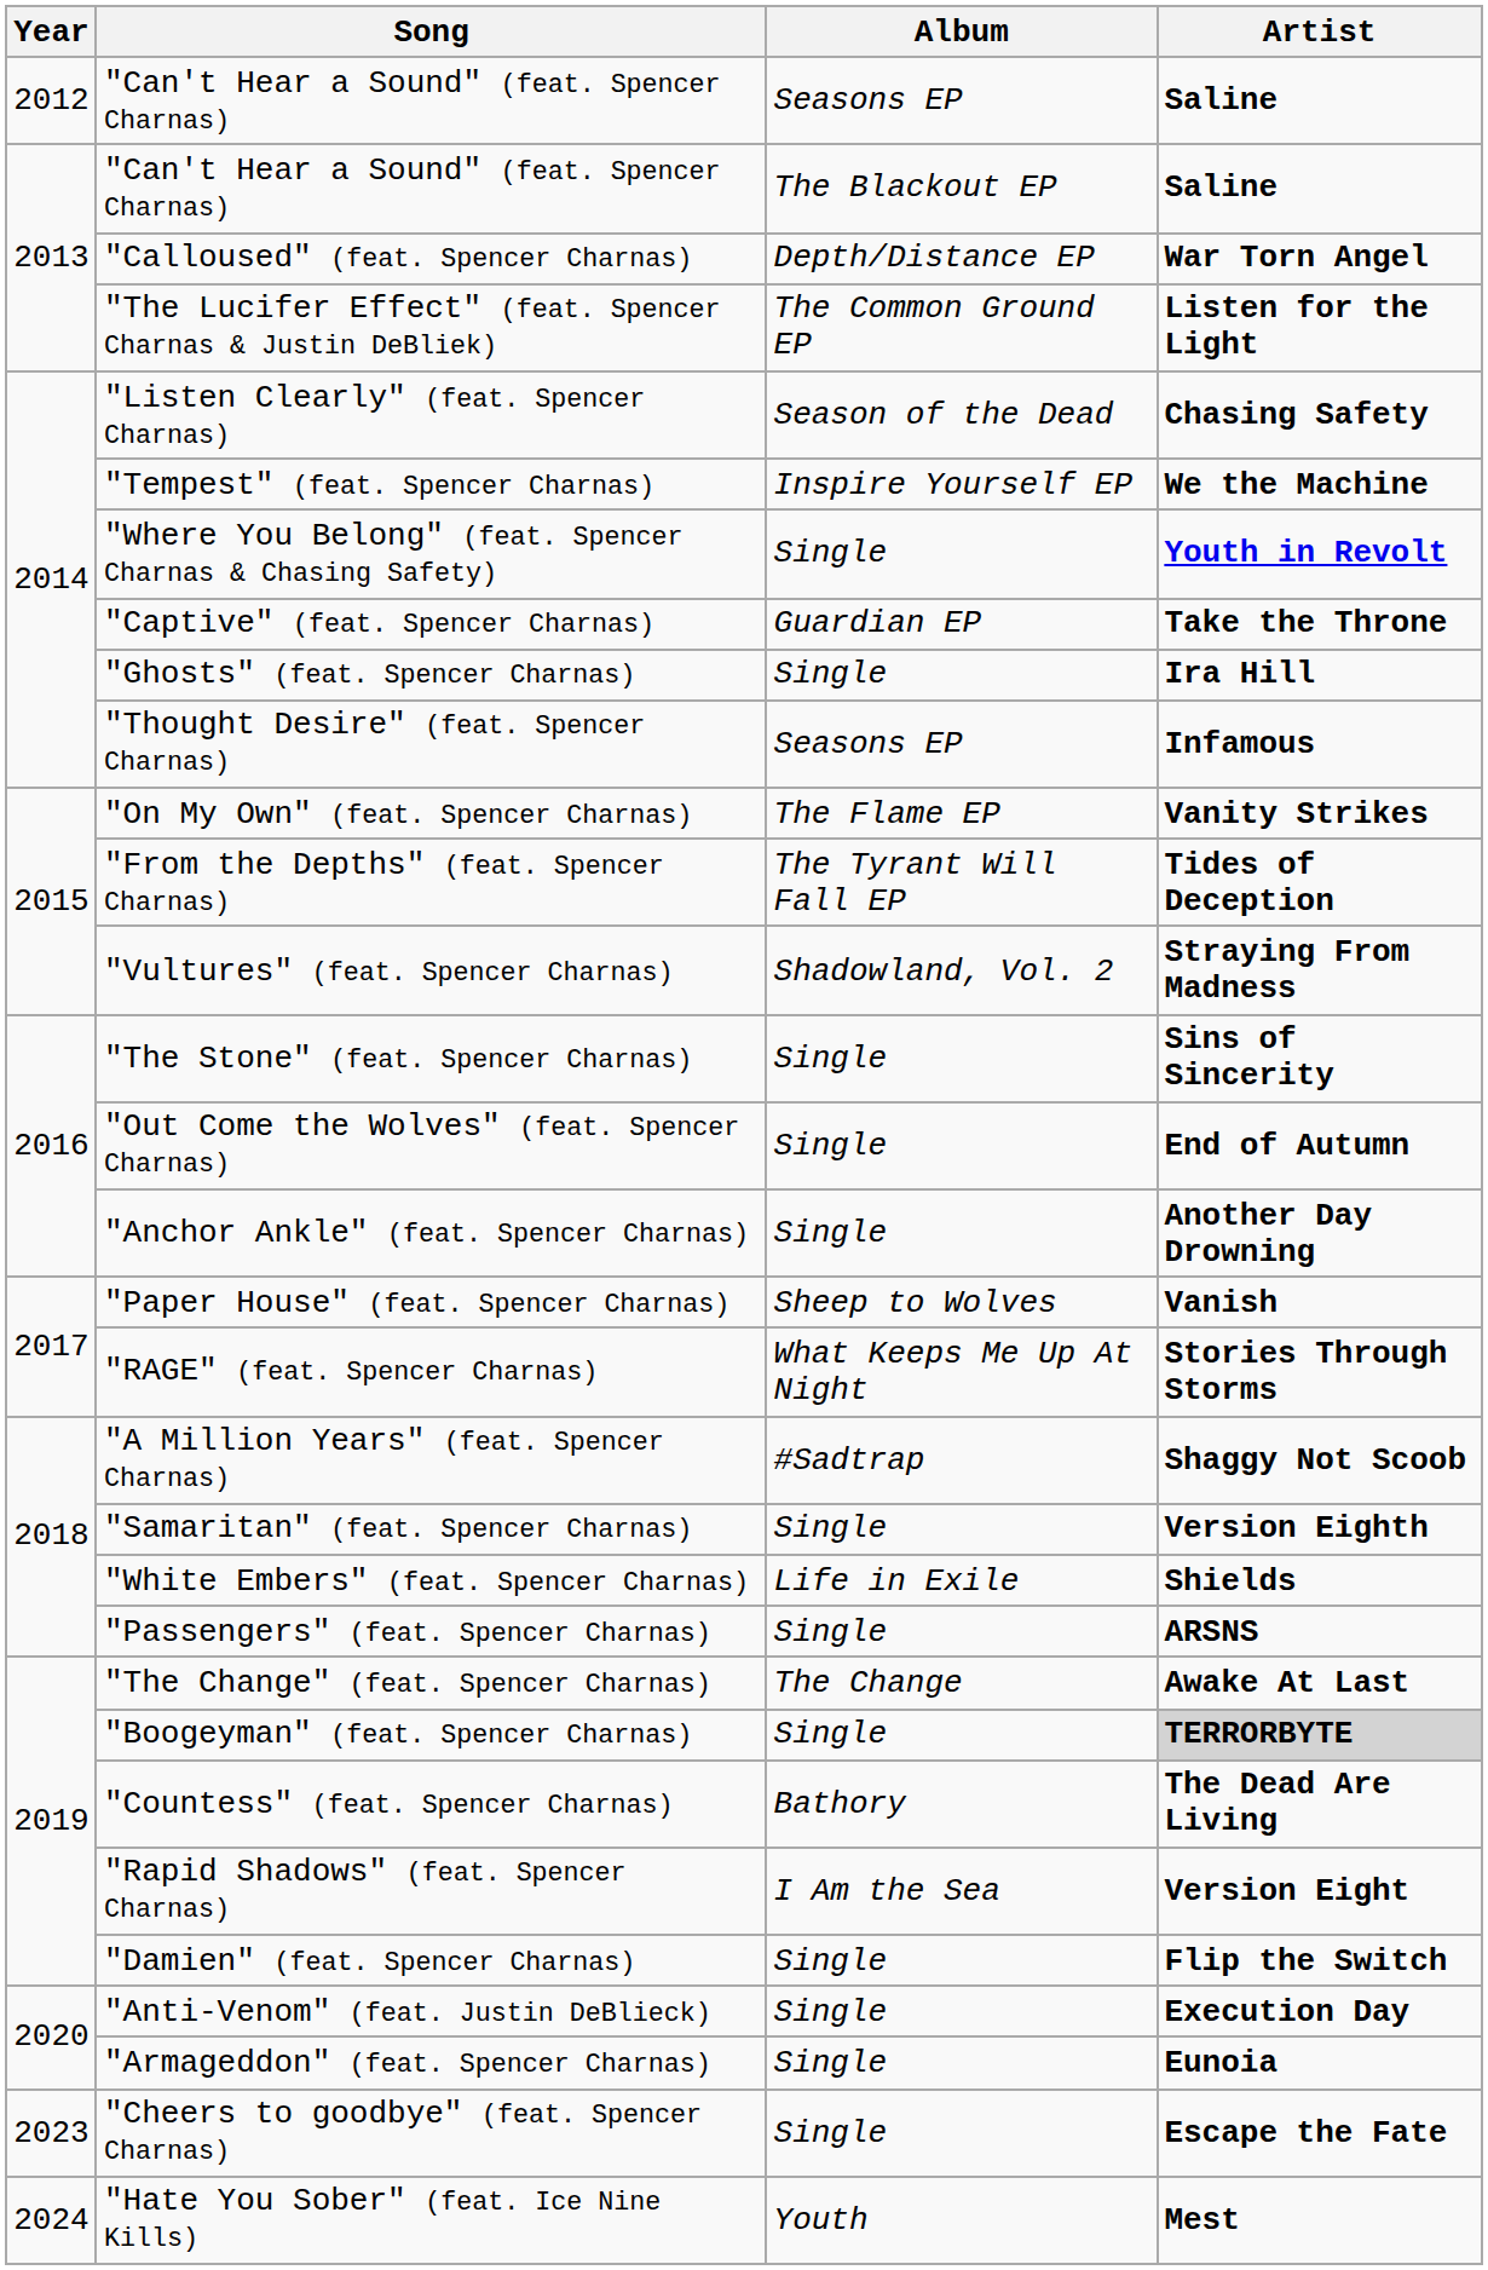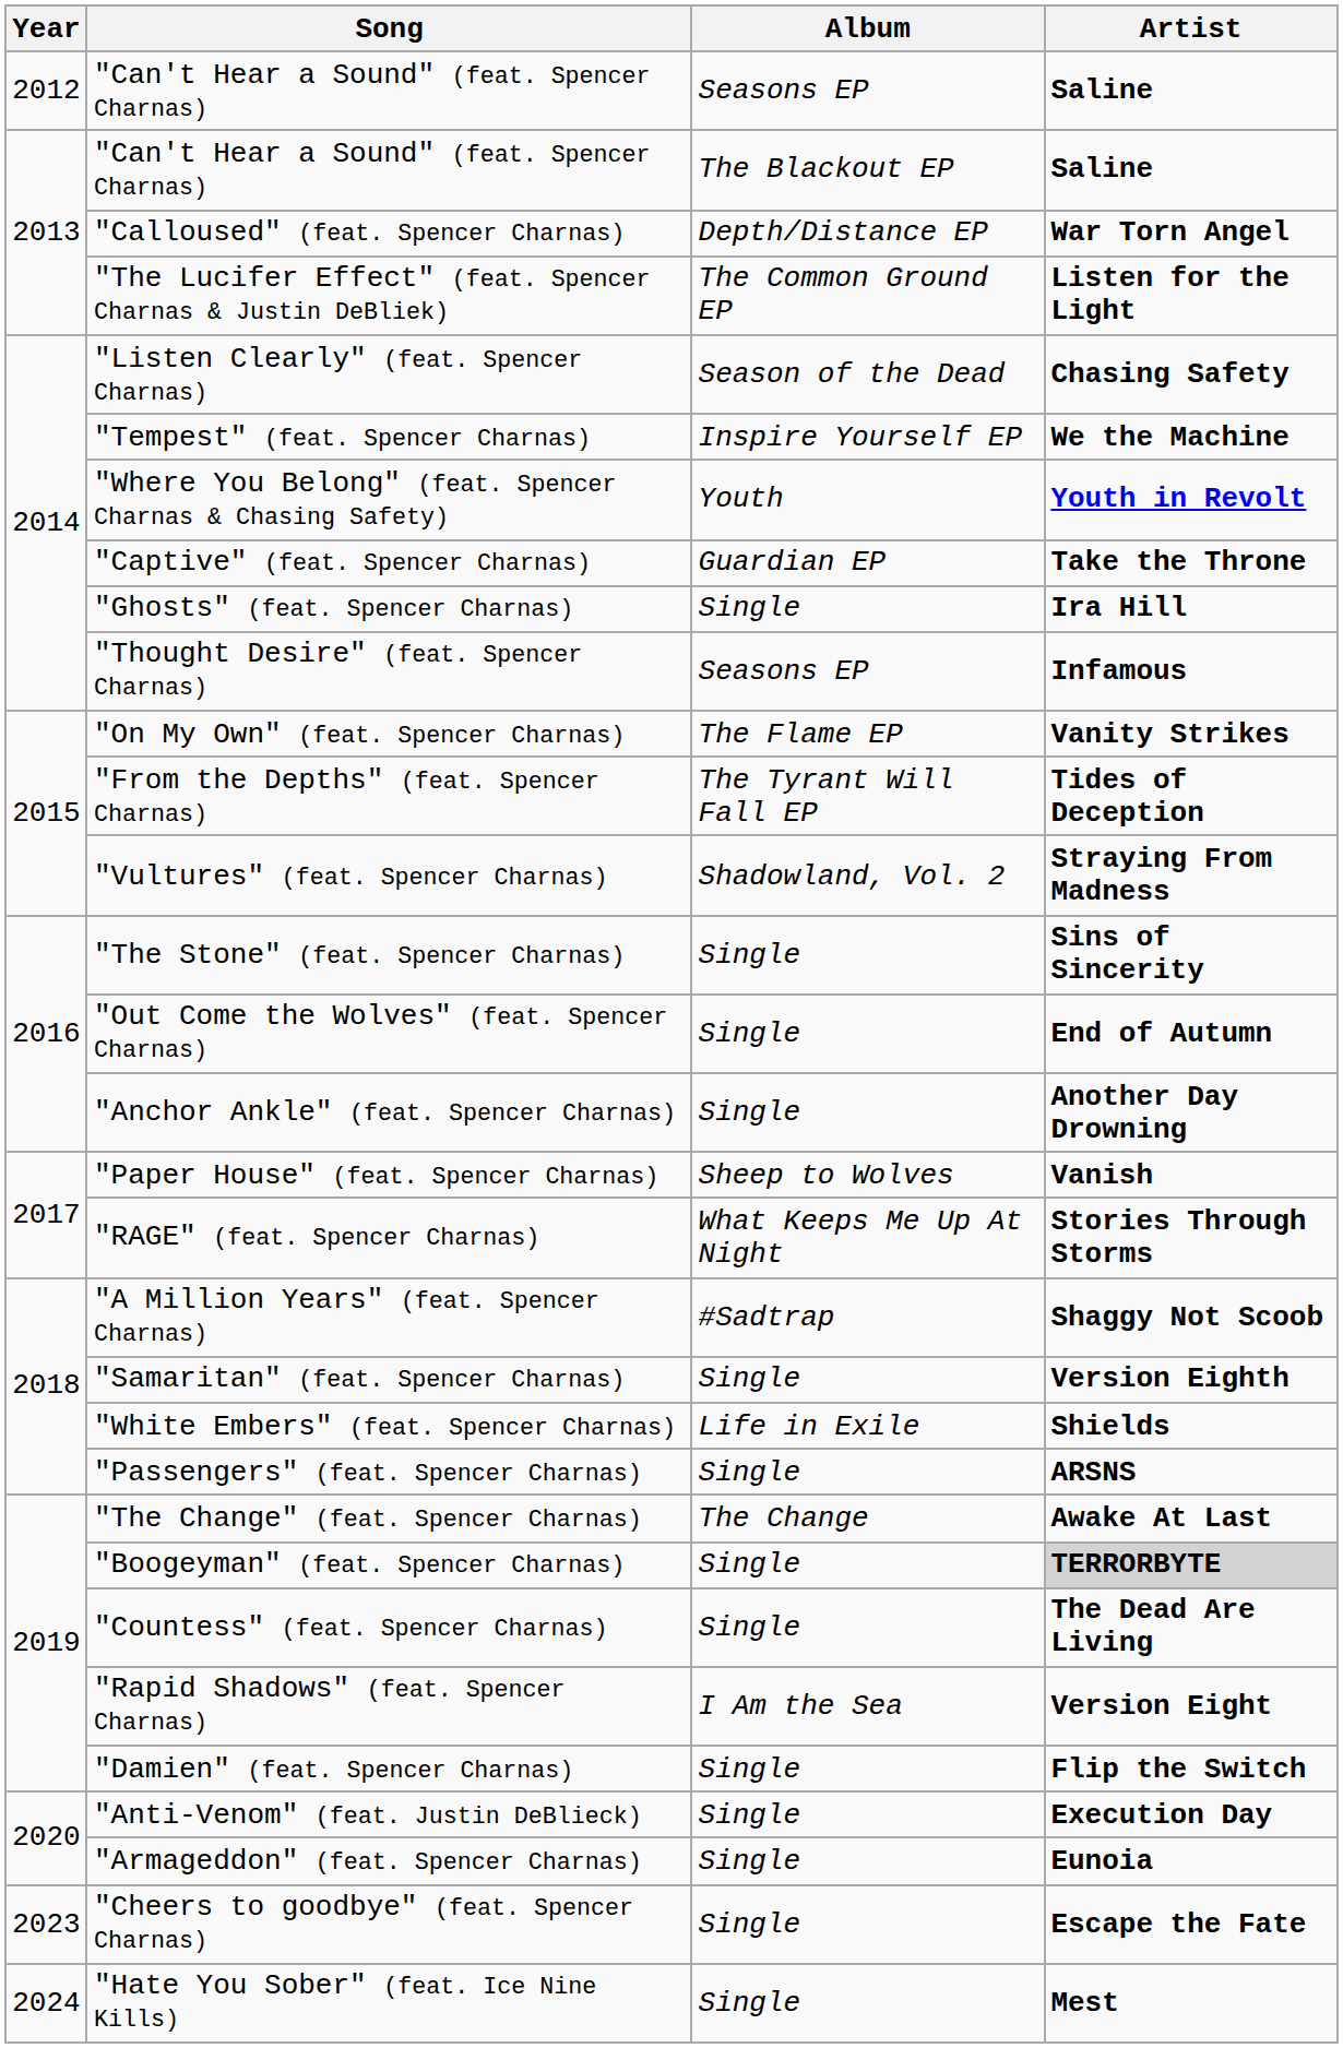 <table class="wikitable">
 <tr>
 <th>Year</th>
 <th>Song</th>
 <th>Album</th>
 <th>Artist</th>
 </tr>
 <tr>
 <td>2012</td>
 <td>"Can't Hear a Sound" <small>(feat. Spencer Charnas)</small></td>
 <td><em>Seasons EP</em></td>
 <td><strong>Saline</strong></td>
 </tr>
 <tr>
 <td rowspan=3>2013</td>
 <td>"Can't Hear a Sound" <small>(feat. Spencer Charnas)</small></td>
 <td><em>The Blackout EP</em></td>
 <td><strong>Saline</strong></td>
 </tr>
 <tr>
 <td>"Calloused" <small>(feat. Spencer Charnas)</small></td>
 <td><em>Depth/Distance EP</em></td>
 <td><strong>War Torn Angel</strong></td>
 </tr>
 <tr>
 <td>"The Lucifer Effect" <small>(feat. Spencer Charnas & Justin DeBliek)</small></td>
 <td><em>The Common Ground EP</em></td>
 <td><strong>Listen for the Light</strong></td>
 </tr>
 <tr>
 <td rowspan=6>2014</td>
 <td>"Listen Clearly" <small>(feat. Spencer Charnas)</small></td>
 <td><em>Season of the Dead</em></td>
 <td><strong>Chasing Safety</strong></td>
 </tr>
 <tr>
 <td>"Tempest" <small>(feat. Spencer Charnas)</small></td>
 <td><em>Inspire Yourself EP</em></td>
 <td><strong>We the Machine</strong></td>
 </tr>
 <tr>
 <td>"Where You Belong" <small>(feat. Spencer Charnas & Chasing Safety)</small></td>
-<td><em>Single</em></td>
+<td><em>Youth</em></td>
 <td><strong><a href='#'>Youth in Revolt</a></strong></td>
 </tr>
 <tr>
 <td>"Captive" <small>(feat. Spencer Charnas)</small></td>
 <td><em>Guardian EP</em></td>
 <td><strong>Take the Throne</strong></td>
 </tr>
 <tr>
 <td>"Ghosts" <small>(feat. Spencer Charnas)</small></td>
 <td><em>Single</em></td>
 <td><strong>Ira Hill</strong></td>
 </tr>
 <tr>
 <td>"Thought Desire" <small>(feat. Spencer Charnas)</small></td>
 <td><em>Seasons EP</em></td>
 <td><strong>Infamous</strong></td>
 </tr>
 <tr>
 <td rowspan=3>2015</td>
 <td>"On My Own" <small>(feat. Spencer Charnas)</small></td>
 <td><em>The Flame EP</em></td>
 <td><strong>Vanity Strikes</strong></td>
 </tr>
 <tr>
 <td>"From the Depths" <small>(feat. Spencer Charnas)</small></td>
 <td><em>The Tyrant Will Fall EP</em></td>
 <td><strong>Tides of Deception</strong></td>
 </tr>
 <tr>
 <td>"Vultures" <small>(feat. Spencer Charnas)</small></td>
 <td><em>Shadowland, Vol. 2</em></td>
 <td><strong>Straying From Madness</strong></td>
 </tr>
 <tr>
 <td rowspan=3>2016</td>
 <td>"The Stone" <small>(feat. Spencer Charnas)</small></td>
 <td><em>Single</em></td>
 <td><strong>Sins of Sincerity</strong></td>
 </tr>
 <tr>
 <td>"Out Come the Wolves" <small>(feat. Spencer Charnas)</small></td>
 <td><em>Single</em></td>
 <td><strong>End of Autumn</strong></td>
 </tr>
 <tr>
 <td>"Anchor Ankle" <small>(feat. Spencer Charnas)</small></td>
 <td><em>Single</em></td>
 <td><strong>Another Day Drowning</strong></td>
 </tr>
 <tr>
 <td rowspan=2>2017</td>
 <td>"Paper House" <small>(feat. Spencer Charnas)</small></td>
 <td><em>Sheep to Wolves</em></td>
 <td><strong>Vanish</strong></td>
 </tr>
 <tr>
 <td>"RAGE" <small>(feat. Spencer Charnas)</small></td>
 <td><em>What Keeps Me Up At Night</em></td>
 <td><strong>Stories Through Storms</strong></td>
 </tr>
 <tr>
 <td rowspan=4>2018</td>
 <td>"A Million Years" <small>(feat. Spencer Charnas)</small></td>
 <td><em>#Sadtrap</em></td>
 <td><strong>Shaggy Not Scoob</strong></td>
 </tr>
 <tr>
 <td>"Samaritan" <small>(feat. Spencer Charnas)</small></td>
 <td><em>Single</em></td>
 <td><strong>Version Eighth</strong></td>
 </tr>
 <tr>
 <td>"White Embers" <small>(feat. Spencer Charnas)</small></td>
 <td><em>Life in Exile</em></td>
 <td><strong>Shields</strong></td>
 </tr>
 <tr>
 <td>"Passengers" <small>(feat. Spencer Charnas)</small></td>
 <td><em>Single</em></td>
 <td><strong>ARSNS</strong></td>
 </tr>
 <tr>
 <td rowspan=5>2019</td>
 <td>"The Change" <small>(feat. Spencer Charnas)</small></td>
 <td><em>The Change</em></td>
 <td><strong>Awake At Last</strong></td>
 </tr>
 <tr>
 <td>"Boogeyman" <small>(feat. Spencer Charnas)</small></td>
 <td><em>Single</em></td>
 <td style="background: lightgrey;"><strong>TERRORBYTE</strong></td>
 </tr>
 <tr>
 <td>"Countess" <small>(feat. Spencer Charnas)</small></td>
-<td><em>Bathory</em></td>
+<td><em>Single</em></td>
 <td><strong>The Dead Are Living</strong></td>
 </tr>
 <tr>
 <td>"Rapid Shadows" <small>(feat. Spencer Charnas)</small></td>
 <td><em>I Am the Sea</em></td>
 <td><strong>Version Eight</strong></td>
 </tr>
 <tr>
 <td>"Damien" <small>(feat. Spencer Charnas)</small></td>
 <td><em>Single</em></td>
 <td><strong>Flip the Switch</strong></td>
 </tr>
 <tr>
 <td rowspan=2>2020</td>
 <td>"Anti-Venom" <small>(feat. Justin DeBlieck)</small></td>
 <td><em>Single</em></td>
 <td><strong>Execution Day</strong></td>
 </tr>
 <tr>
 <td>"Armageddon" <small>(feat. Spencer Charnas)</small></td>
 <td><em>Single</em></td>
 <td><strong>Eunoia</strong></td>
 </tr>
 <tr>
 <td>2023</td>
 <td>"Cheers to goodbye" <small>(feat. Spencer Charnas)</small></td>
 <td><em>Single</em></td>
 <td><strong>Escape the Fate</strong></td>
 </tr>
 <tr>
 <td>2024</td>
 <td>"Hate You Sober" <small>(feat. Ice Nine Kills)</small></td>
-<td><em>Youth</em></td>
+<td><em>Single</em></td>
 <td><strong>Mest</strong></td>
 </tr>
 </table>
